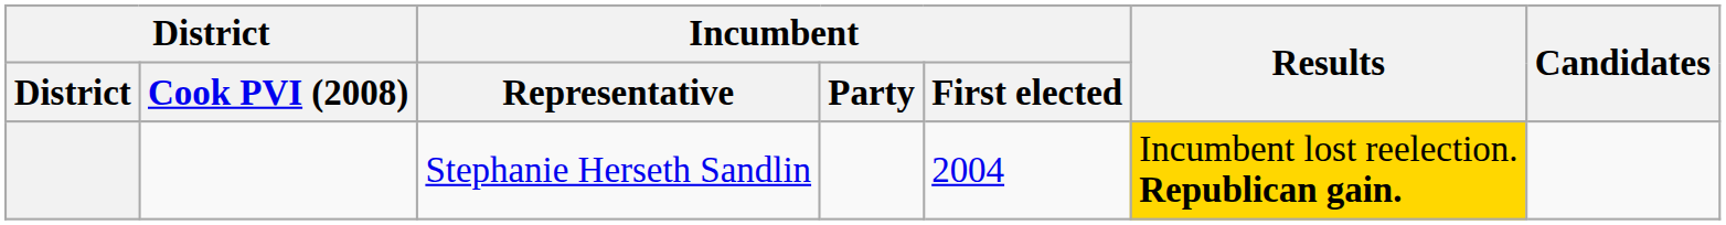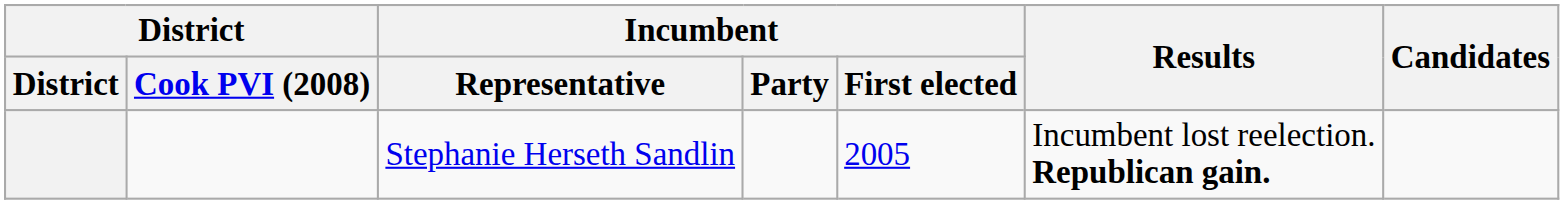 <table class=wikitable>
 <tr>
 <th colspan=2>District</th>
 <th colspan=3>Incumbent</th>
 <th rowspan=2>Results</th>
 <th rowspan=2>Candidates</th>
 </tr>
 <tr valign=bottom>
 <th>District</th>
 <th><a href='#'>Cook PVI</a> (2008)</th>
 <th>Representative</th>
 <th>Party</th>
 <th>First elected</th>
 </tr>
 <tr>
 <th></th>
 <td></td>
 <td><a href='#'>Stephanie Herseth Sandlin</a></td>
 <td></td>
-<td><a href='#'>2004</a></td>
-<td style="background: gold;">Incumbent lost reelection.<br><strong>Republican gain.</strong></td>
+<td><a href='#'>2005</a></td>
+<td>Incumbent lost reelection.<br><strong>Republican gain.</strong></td>
 <td nowrap></td>
 </tr>
 </table>
